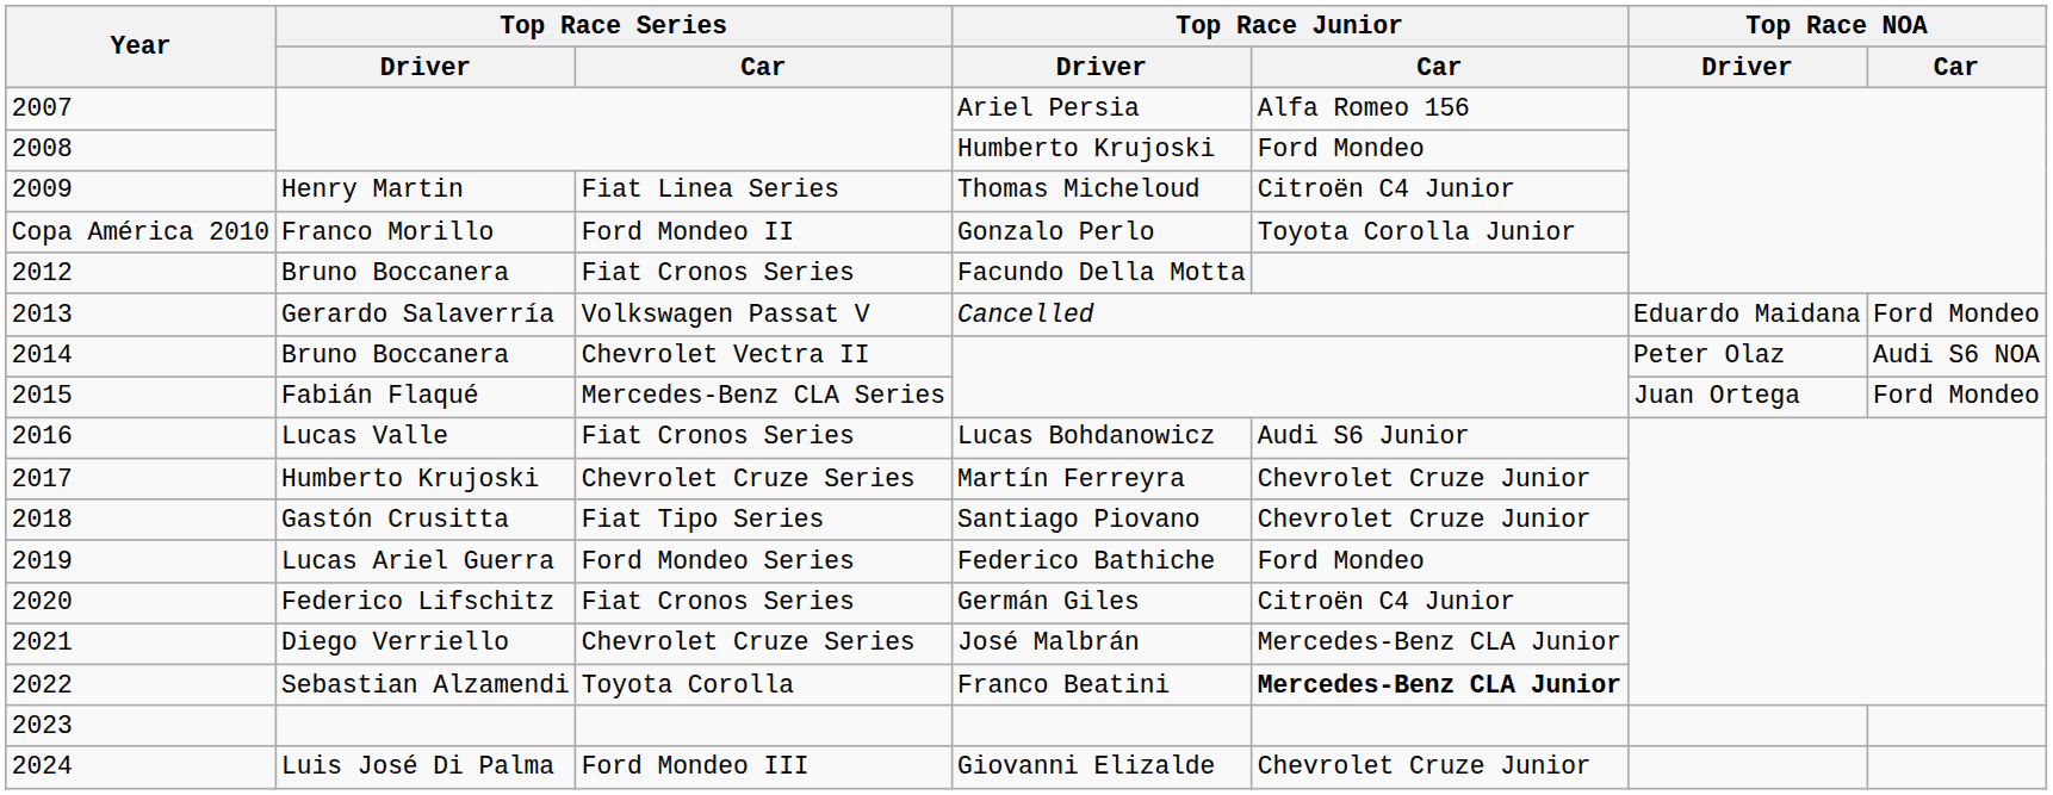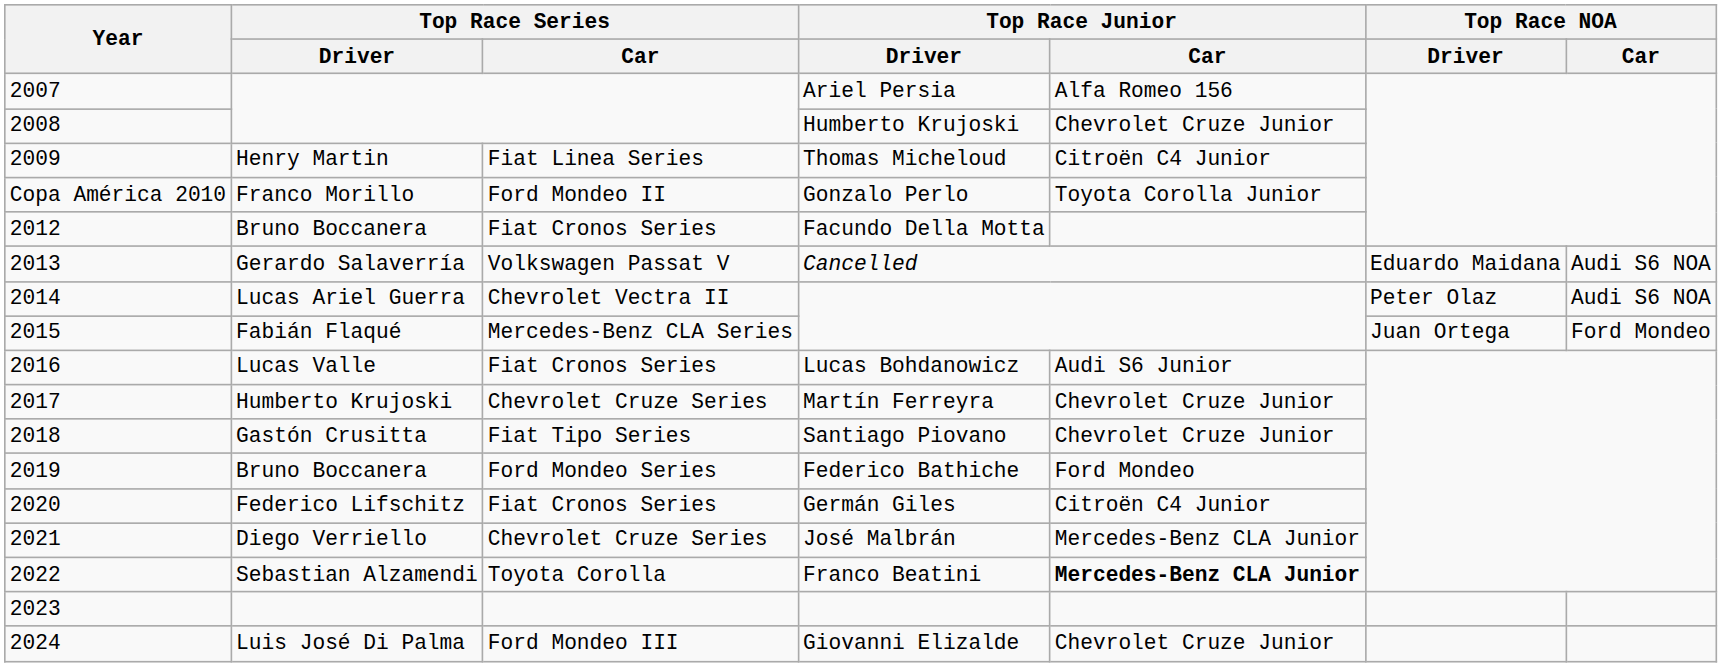 <table class="wikitable">
 <tr>
 <th rowspan="2">Year</th>
 <th colspan="2">Top Race Series</th>
 <th colspan="2">Top Race Junior</th>
 <th colspan="2">Top Race NOA</th>
 </tr>
 <tr>
 <th>Driver</th>
 <th>Car</th>
 <th>Driver</th>
 <th>Car</th>
 <th>Driver</th>
 <th>Car</th>
 </tr>
 <tr>
 <td>2007</td>
 <td colspan="2" rowspan="2"></td>
 <td> Ariel Persia</td>
 <td>Alfa Romeo 156</td>
 <td colspan="2" rowspan="5"></td>
 </tr>
 <tr>
 <td>2008</td>
 <td> Humberto Krujoski</td>
-<td>Ford Mondeo</td>
+<td>Chevrolet Cruze Junior</td>
 </tr>
 <tr>
 <td>2009</td>
 <td> Henry Martin</td>
 <td>Fiat Linea Series</td>
 <td> Thomas Micheloud</td>
 <td>Citroën C4 Junior</td>
 </tr>
 <tr>
 <td>Copa América 2010</td>
 <td> Franco Morillo</td>
 <td>Ford Mondeo II</td>
 <td> Gonzalo Perlo</td>
 <td>Toyota Corolla Junior</td>
 </tr>
 <tr>
 <td>2012</td>
 <td> Bruno Boccanera</td>
 <td>Fiat Cronos Series</td>
 <td> Facundo Della Motta</td>
 <td></td>
 </tr>
 <tr>
 <td>2013</td>
 <td> Gerardo Salaverría</td>
 <td>Volkswagen Passat V</td>
 <td colspan="2"><em>Cancelled</em></td>
 <td> Eduardo Maidana</td>
-<td>Ford Mondeo</td>
+<td>Audi S6 NOA</td>
 </tr>
 <tr>
 <td>2014</td>
-<td> Bruno Boccanera</td>
+<td> Lucas Ariel Guerra</td>
 <td>Chevrolet Vectra II</td>
 <td colspan="2" rowspan="2"></td>
 <td> Peter Olaz</td>
 <td>Audi S6 NOA</td>
 </tr>
 <tr>
 <td>2015</td>
 <td> Fabián Flaqué</td>
 <td>Mercedes-Benz CLA Series</td>
 <td> Juan Ortega</td>
 <td>Ford Mondeo</td>
 </tr>
 <tr>
 <td>2016</td>
 <td> Lucas Valle</td>
 <td>Fiat Cronos Series</td>
 <td> Lucas Bohdanowicz</td>
 <td rowspan="1">Audi S6 Junior</td>
 <td colspan="2" rowspan="7"></td>
 </tr>
 <tr>
 <td>2017</td>
 <td> Humberto Krujoski</td>
 <td>Chevrolet Cruze Series</td>
 <td> Martín Ferreyra</td>
 <td>Chevrolet Cruze Junior</td>
 </tr>
 <tr>
 <td>2018</td>
 <td> Gastón Crusitta</td>
 <td>Fiat Tipo Series</td>
 <td> Santiago Piovano</td>
 <td>Chevrolet Cruze Junior</td>
 </tr>
 <tr>
 <td>2019</td>
-<td> Lucas Ariel Guerra</td>
+<td> Bruno Boccanera</td>
 <td>Ford Mondeo Series</td>
 <td> Federico Bathiche</td>
 <td>Ford Mondeo</td>
 </tr>
 <tr>
 <td>2020</td>
 <td> Federico Lifschitz</td>
 <td>Fiat Cronos Series</td>
 <td> Germán Giles</td>
 <td>Citroën C4 Junior</td>
 </tr>
 <tr>
 <td>2021</td>
 <td> Diego Verriello</td>
 <td rowspan="1">Chevrolet Cruze Series</td>
 <td> José Malbrán</td>
 <td>Mercedes-Benz CLA Junior</td>
 </tr>
 <tr>
 <td>2022</td>
 <td> Sebastian Alzamendi</td>
 <td>Toyota Corolla</td>
 <td> Franco Beatini</td>
 <td><strong>Mercedes-Benz CLA Junior</strong></td>
 </tr>
 <tr>
 <td>2023</td>
 <td></td>
 <td></td>
 <td></td>
 <td></td>
 <td></td>
 <td></td>
 </tr>
 <tr>
 <td>2024</td>
 <td> Luis José Di Palma</td>
 <td>Ford Mondeo III</td>
 <td> Giovanni Elizalde</td>
 <td>Chevrolet Cruze Junior</td>
 <td></td>
 <td></td>
 </tr>
 </table>
